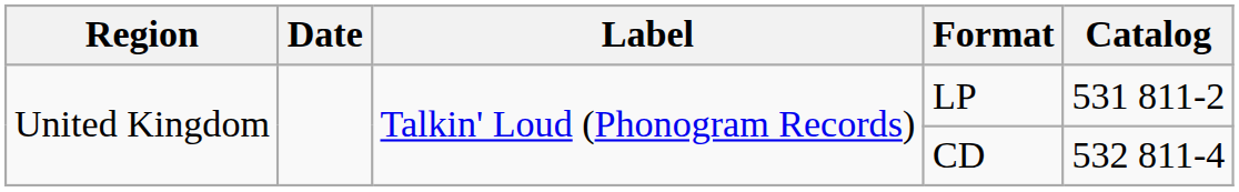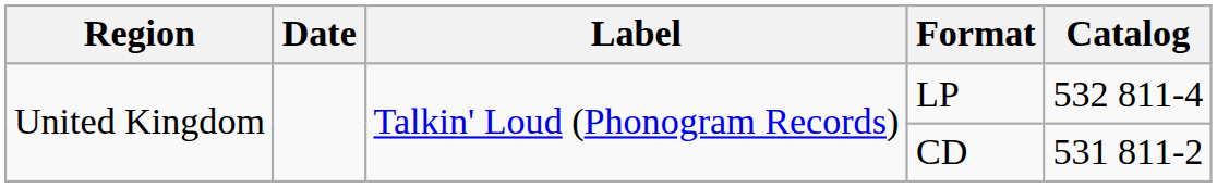 <table class="wikitable">
 <tr>
 <th>Region</th>
 <th>Date</th>
 <th>Label</th>
 <th>Format</th>
 <th>Catalog</th>
 </tr>
 <tr>
 <td rowspan="2">United Kingdom</td>
 <td rowspan="2"></td>
 <td rowspan="2"><a href='#'>Talkin' Loud</a> (<a href='#'>Phonogram Records</a>)</td>
 <td>LP</td>
-<td>531 811-2</td>
+<td>532 811-4</td>
 </tr>
 <tr>
 <td>CD</td>
-<td>532 811-4</td>
+<td>531 811-2</td>
 </tr>
 </table>
